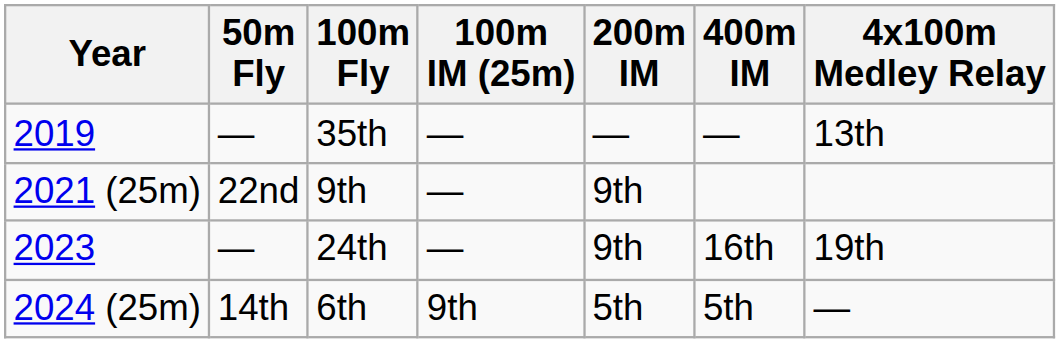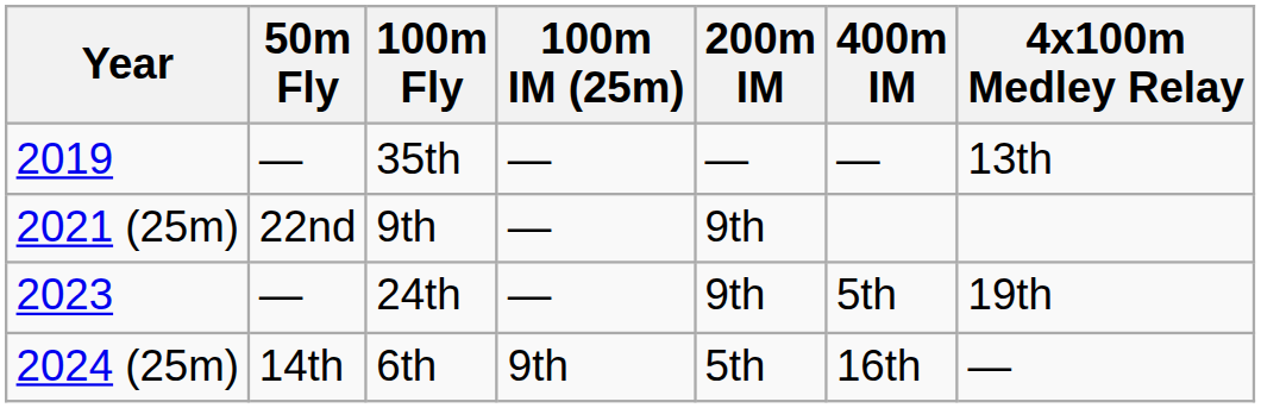 <table class="wikitable">
 <tr>
 <th>Year</th>
 <th>50m<br>Fly</th>
 <th>100m<br>Fly</th>
 <th>100m<br>IM (25m)</th>
 <th>200m<br>IM</th>
 <th>400m<br>IM</th>
 <th>4x100m<br>Medley Relay</th>
 </tr>
 <tr>
 <td><a href='#'>2019</a></td>
 <td>—</td>
 <td>35th</td>
 <td>—</td>
 <td>—</td>
 <td>—</td>
 <td>13th</td>
 </tr>
 <tr>
 <td><a href='#'>2021</a> (25m)</td>
 <td>22nd</td>
 <td>9th</td>
 <td>—</td>
 <td>9th</td>
 <td></td>
 <td></td>
 </tr>
 <tr>
 <td><a href='#'>2023</a></td>
 <td>—</td>
 <td>24th</td>
 <td>—</td>
 <td>9th</td>
-<td>16th</td>
+<td>5th</td>
 <td>19th</td>
 </tr>
 <tr>
 <td><a href='#'>2024</a> (25m)</td>
 <td>14th</td>
 <td>6th</td>
 <td>9th</td>
 <td>5th</td>
-<td>5th</td>
+<td>16th</td>
 <td>—</td>
 </tr>
 </table>
